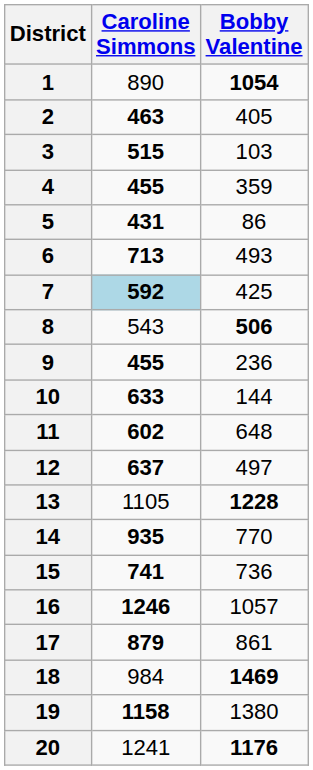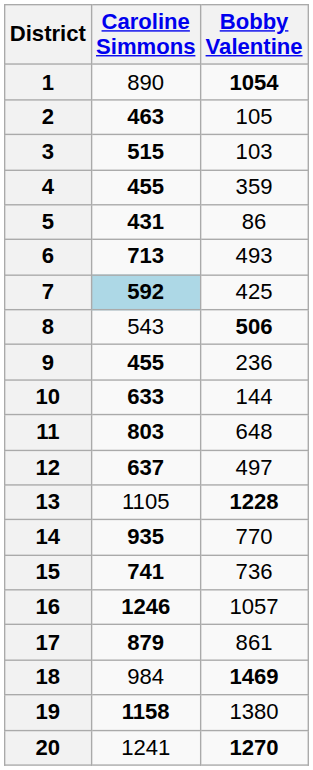 <table class="wikitable" style="text-align: center; width: 200px; height: 200px;">
 <tr>
 <th scope="col">District</th>
 <th scope="col"><a href='#'>Caroline Simmons</a></th>
 <th scope="col"><a href='#'>Bobby Valentine</a></th>
 </tr>
 <tr>
 <th scope="row">1</th>
 <td>890</td>
 <td><strong>1054</strong></td>
 </tr>
 <tr>
 <th scope="row">2</th>
 <td><strong>463</strong></td>
-<td>405</td>
+<td>105</td>
 </tr>
 <tr>
 <th scope="row">3</th>
 <td><strong>515</strong></td>
 <td>103</td>
 </tr>
 <tr>
 <th scope="row">4</th>
 <td><strong>455</strong></td>
 <td>359</td>
 </tr>
 <tr>
 <th scope="row">5</th>
 <td><strong>431</strong></td>
 <td>86</td>
 </tr>
 <tr>
 <th scope="row">6</th>
 <td><strong>713</strong></td>
 <td>493</td>
 </tr>
 <tr>
 <th scope="row">7</th>
 <td style="background: lightblue;"><strong>592</strong></td>
 <td>425</td>
 </tr>
 <tr>
 <th scope="row">8</th>
 <td>543</td>
 <td><strong>506</strong></td>
 </tr>
 <tr>
 <th scope="row">9</th>
 <td><strong>455</strong></td>
 <td>236</td>
 </tr>
 <tr>
 <th scope="row">10</th>
 <td><strong>633</strong></td>
 <td>144</td>
 </tr>
 <tr>
 <th scope="row">11</th>
-<td><strong>602</strong></td>
+<td><strong>803</strong></td>
 <td>648</td>
 </tr>
 <tr>
 <th scope="row">12</th>
 <td><strong>637</strong></td>
 <td>497</td>
 </tr>
 <tr>
 <th scope="row">13</th>
 <td>1105</td>
 <td><strong>1228</strong></td>
 </tr>
 <tr>
 <th scope="row">14</th>
 <td><strong>935</strong></td>
 <td>770</td>
 </tr>
 <tr>
 <th scope="row">15</th>
 <td><strong>741</strong></td>
 <td>736</td>
 </tr>
 <tr>
 <th scope="row">16</th>
 <td><strong>1246</strong></td>
 <td>1057</td>
 </tr>
 <tr>
 <th scope="row">17</th>
 <td><strong>879</strong></td>
 <td>861</td>
 </tr>
 <tr>
 <th scope="row">18</th>
 <td>984</td>
 <td><strong>1469</strong></td>
 </tr>
 <tr>
 <th scope="row">19</th>
 <td><strong>1158</strong></td>
 <td>1380</td>
 </tr>
 <tr>
 <th scope="row">20</th>
 <td>1241</td>
-<td><strong>1176</strong></td>
+<td><strong>1270</strong></td>
 </tr>
 </table>
